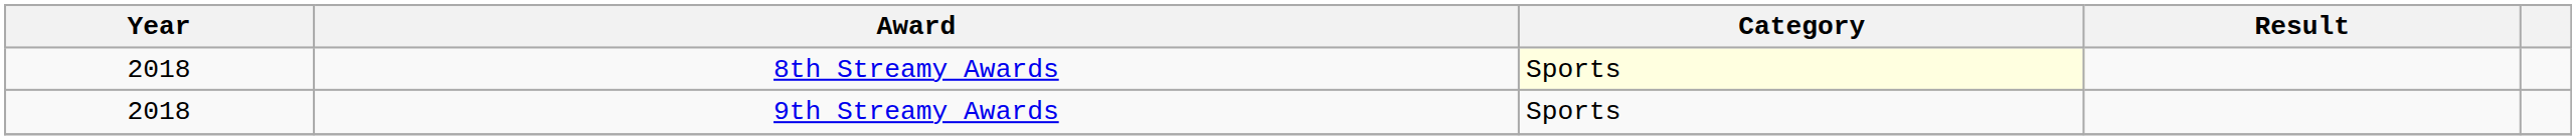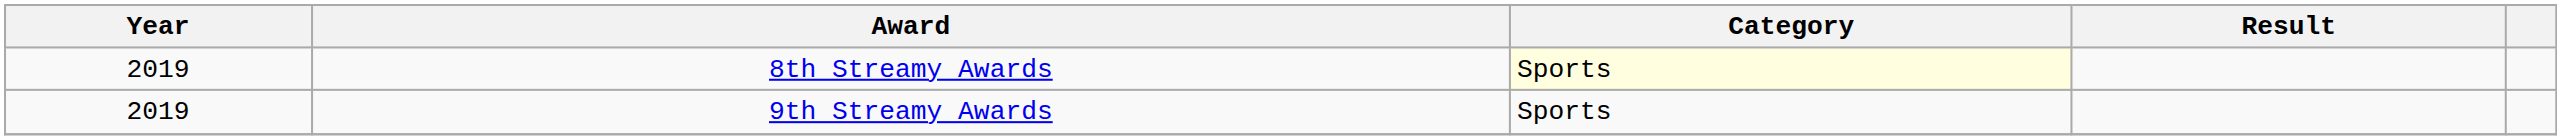 <table class="wikitable sortable" style="width:100%">
 <tr>
 <th scope="col">Year</th>
 <th scope="col">Award</th>
 <th scope="col">Category</th>
 <th scope="col">Result</th>
 <th scope="col" class="unsortable"></th>
 </tr>
 <tr>
-<td align="center">2018</td>
+<td align="center">2019</td>
 <td align="center"><a href='#'>8th Streamy Awards</a></td>
 <td style="background: lightyellow;">Sports</td>
 <td></td>
 <td align="center"></td>
 </tr>
 <tr>
-<td align="center">2018</td>
+<td align="center">2019</td>
 <td align="center"><a href='#'>9th Streamy Awards</a></td>
 <td>Sports</td>
 <td></td>
 <td align="center"></td>
 </tr>
 <tr>
 </tr>
 </table>
